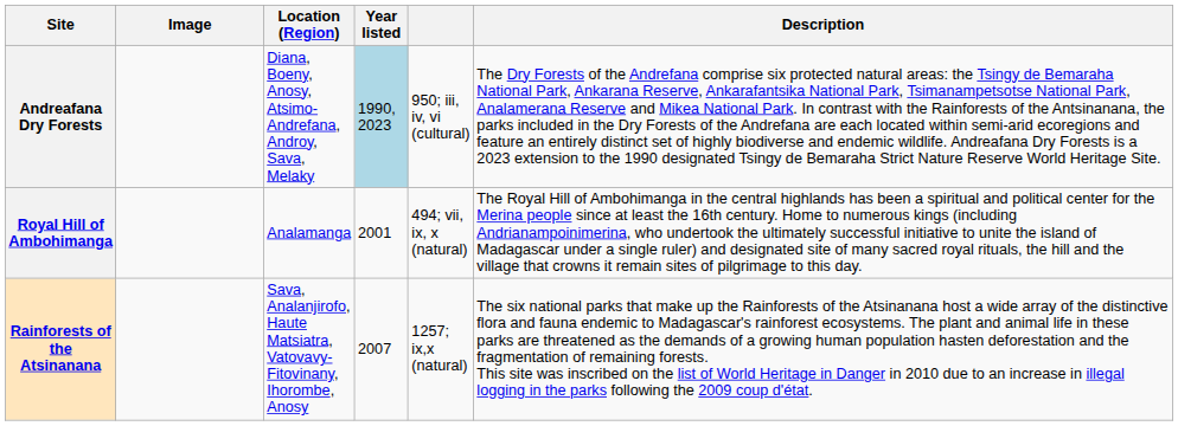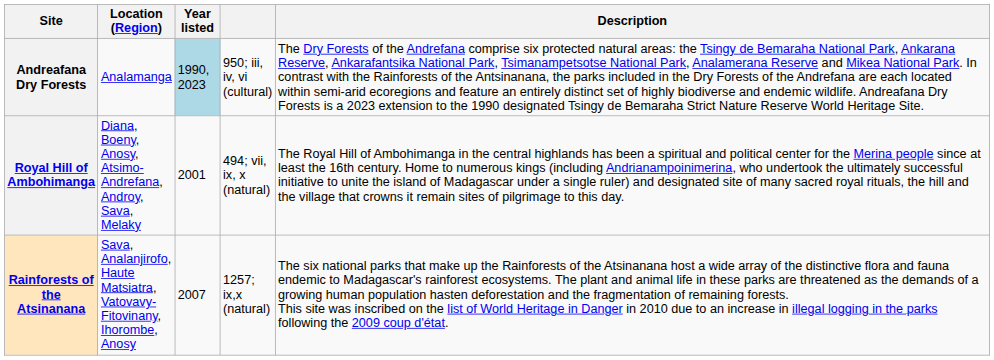 <table class="wikitable sortable plainrowheaders">
 <tr>
 <th style="width:100px;" scope="col">Site</th>
-<th class="unsortable" style="width:150px;" scope="col">Image</th>
 <th style="width:80px;" scope="col">Location (<a href='#'>Region</a>)</th>
 <th style="width:50px;" scope="col">Year listed</th>
 <th style="width:60px;" scope="col" data-sort-type="number"></th>
 <th scope="col" class="unsortable">Description</th>
 </tr>
 <tr>
 <th scope="row">Andreafana Dry Forests</th>
-<td></td>
-<td><a href='#'>Diana</a>, <a href='#'>Boeny</a>, <a href='#'>Anosy</a>, <a href='#'>Atsimo-Andrefana</a>, <a href='#'>Androy</a>, <a href='#'>Sava</a>, <a href='#'>Melaky</a></td>
+<td><a href='#'>Analamanga</a></td>
 <td style="background: lightblue;">1990, 2023</td>
 <td>950; iii, iv, vi (cultural)</td>
 <td>The <a href='#'>Dry Forests</a> of the <a href='#'>Andrefana</a> comprise six protected natural areas: the <a href='#'>Tsingy de Bemaraha National Park</a>, <a href='#'>Ankarana Reserve</a>, <a href='#'>Ankarafantsika National Park</a>, <a href='#'>Tsimanampetsotse National Park</a>, <a href='#'>Analamerana Reserve</a> and <a href='#'>Mikea National Park</a>. In contrast with the Rainforests of the Antsinanana, the parks included in the Dry Forests of the Andrefana are each located within semi-arid ecoregions and feature an entirely distinct set of highly biodiverse and endemic wildlife. Andreafana Dry Forests is a 2023 extension to the 1990 designated Tsingy de Bemaraha Strict Nature Reserve World Heritage Site.</td>
 </tr>
 <tr>
 <th scope="row"><a href='#'>Royal Hill of Ambohimanga</a></th>
-<td></td>
-<td><a href='#'>Analamanga</a></td>
+<td><a href='#'>Diana</a>, <a href='#'>Boeny</a>, <a href='#'>Anosy</a>, <a href='#'>Atsimo-Andrefana</a>, <a href='#'>Androy</a>, <a href='#'>Sava</a>, <a href='#'>Melaky</a></td>
 <td>2001</td>
 <td>494; vii, ix, x (natural)</td>
 <td>The Royal Hill of Ambohimanga in the central highlands has been a spiritual and political center for the <a href='#'>Merina people</a> since at least the 16th century. Home to numerous kings (including <a href='#'>Andrianampoinimerina</a>, who undertook the ultimately successful initiative to unite the island of Madagascar under a single ruler) and designated site of many sacred royal rituals, the hill and the village that crowns it remain sites of pilgrimage to this day.</td>
 </tr>
 <tr>
 <th scope="row" style="background-color:#FFE6BD"><a href='#'>Rainforests of the Atsinanana</a></th>
-<td></td>
 <td><a href='#'>Sava</a>, <a href='#'>Analanjirofo</a>, <a href='#'>Haute Matsiatra</a>, <a href='#'>Vatovavy-Fitovinany</a>, <a href='#'>Ihorombe</a>, <a href='#'>Anosy</a></td>
 <td>2007</td>
 <td>1257; ix,x (natural)</td>
 <td>The six national parks that make up the Rainforests of the Atsinanana host a wide array of the distinctive flora and fauna endemic to Madagascar's rainforest ecosystems. The plant and animal life in these parks are threatened as the demands of a growing human population hasten deforestation and the fragmentation of remaining forests.<br>This site was inscribed on the <a href='#'>list of World Heritage in Danger</a> in 2010 due to an increase in <a href='#'>illegal logging in the parks</a> following the <a href='#'>2009 coup d'état</a>.</td>
 </tr>
 </table>
